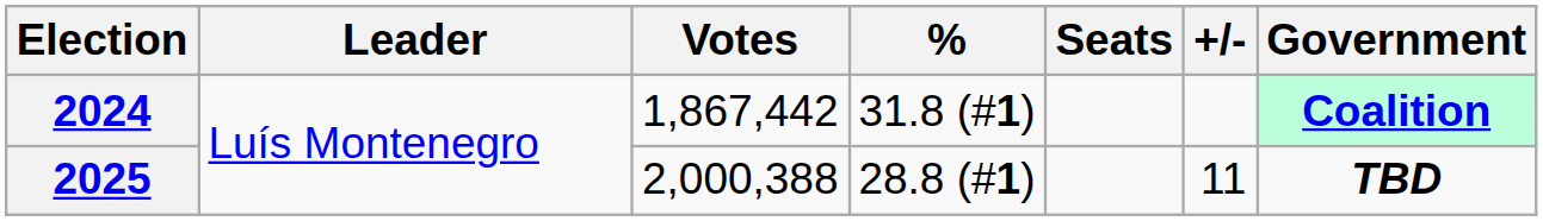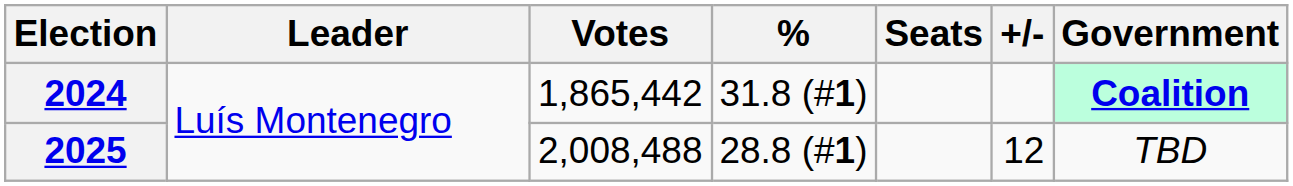 <table class="wikitable" style="text-align:right;">
 <tr>
 <th>Election</th>
 <th width="150px">Leader</th>
 <th width="62px">Votes</th>
 <th>%</th>
 <th>Seats</th>
 <th>+/-</th>
 <th>Government</th>
 </tr>
 <tr>
 <th><a href='#'>2024</a></th>
 <td rowspan="2" align="left"><a href='#'>Luís Montenegro</a></td>
-<td>1,867,442</td>
+<td>1,865,442</td>
 <td>31.8 (#<strong>1</strong>)</td>
 <td></td>
 <td></td>
 <td style="background-color:#bbffdd" align="center"><strong><a href='#'>Coalition</a></strong></td>
 </tr>
 <tr>
 <th><a href='#'>2025</a></th>
-<td>2,000,388</td>
+<td>2,008,488</td>
 <td>28.8 (#<strong>1</strong>)</td>
 <td></td>
-<td>11</td>
-<td align="center"><strong><em>TBD</em></strong></td>
+<td>12</td>
+<td align="center"><em>TBD</em></td>
 </tr>
 </table>
